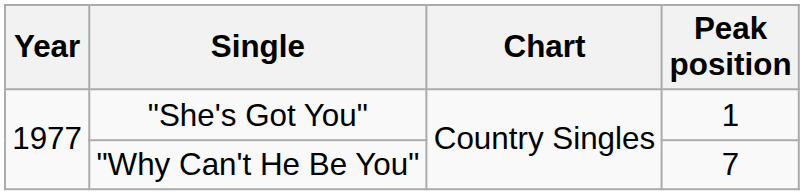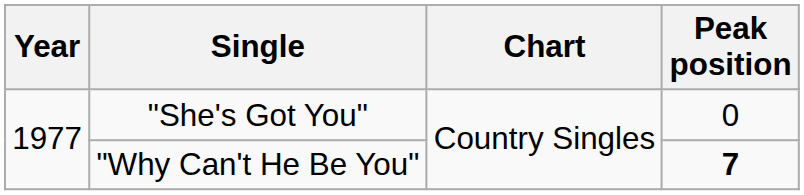 <table class="wikitable" style="text-align: center;">
 <tr>
 <th>Year</th>
 <th>Single</th>
 <th>Chart</th>
 <th>Peak<br>position</th>
 </tr>
 <tr>
 <td rowspan="2">1977</td>
 <td>"She's Got You"</td>
 <td rowspan="2">Country Singles</td>
-<td>1</td>
+<td>0</td>
 </tr>
 <tr>
 <td>"Why Can't He Be You"</td>
-<td>7</td>
+<td><strong>7</strong></td>
 </tr>
 </table>
